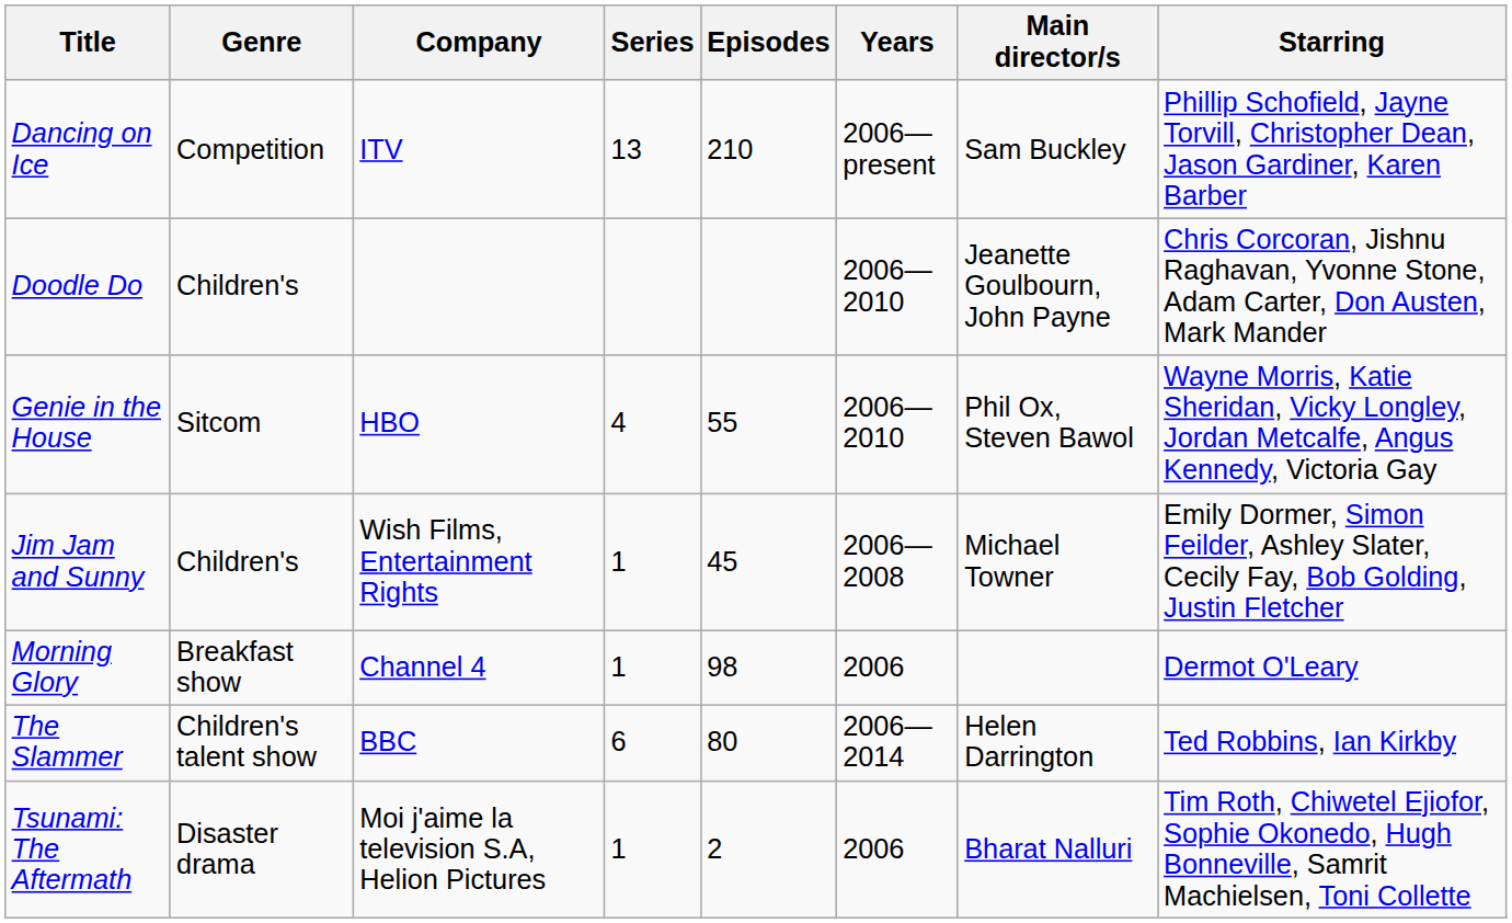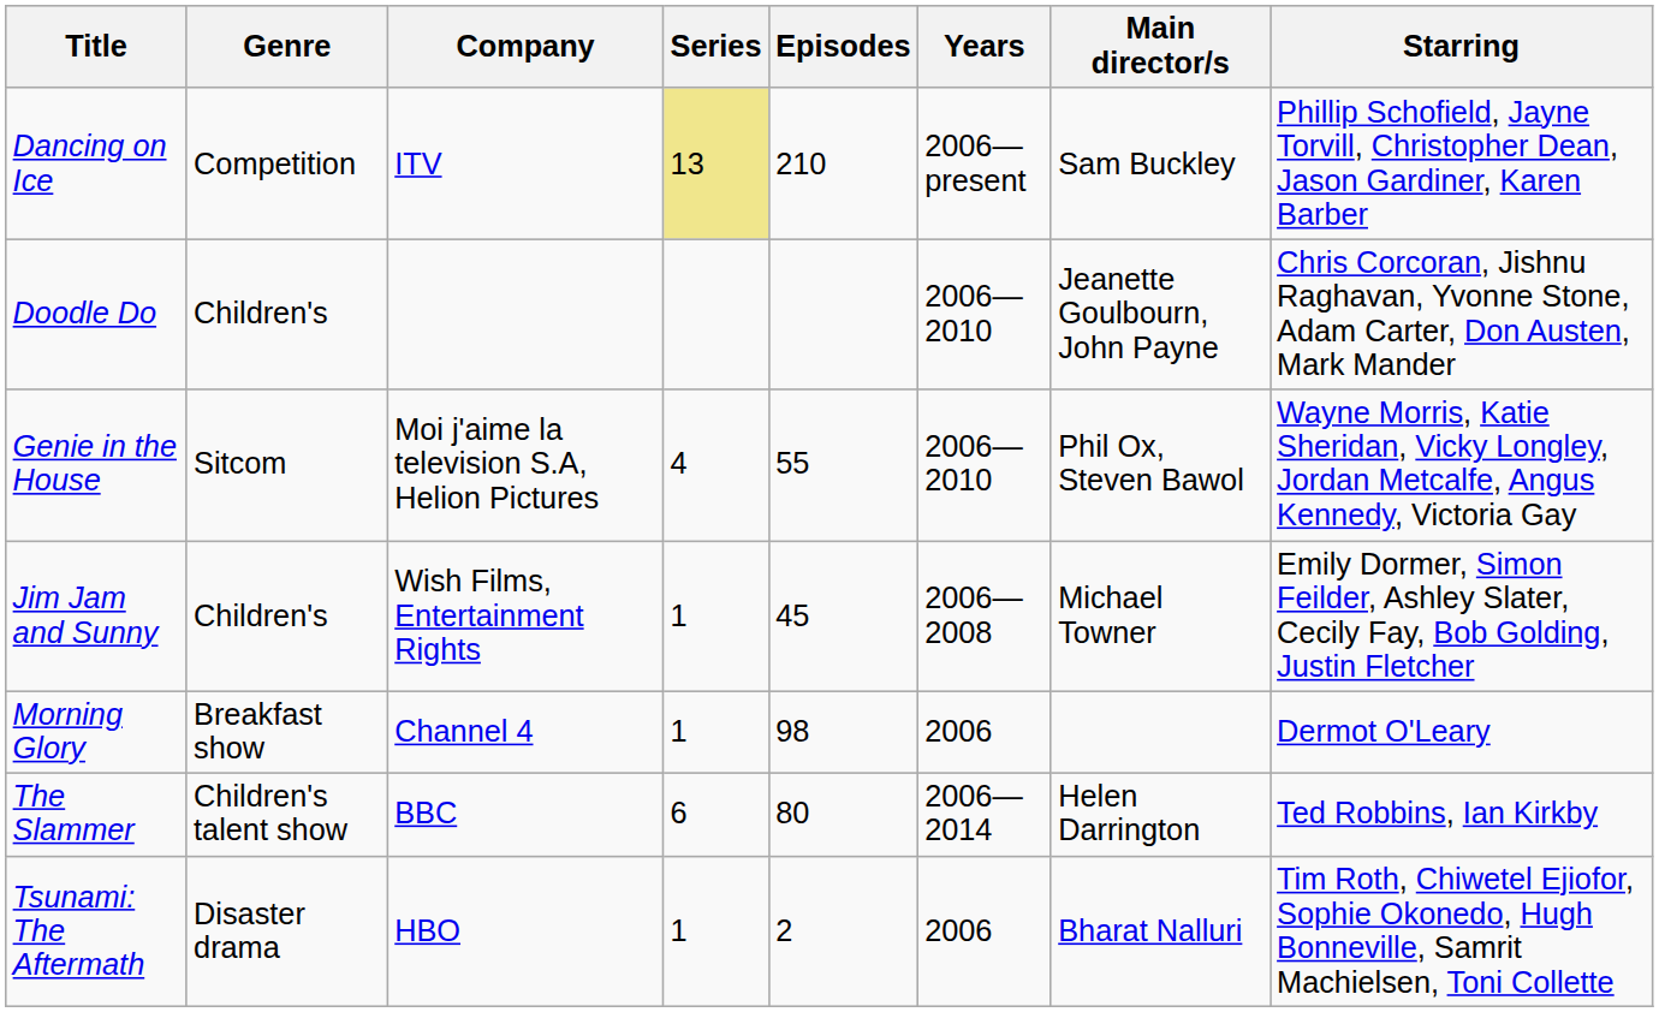 <table class="wikitable unsortable">
 <tr>
 <th>Title</th>
 <th>Genre</th>
 <th>Company</th>
 <th>Series</th>
 <th>Episodes</th>
 <th>Years</th>
 <th>Main director/s</th>
 <th>Starring</th>
 </tr>
 <tr>
 <td><em><a href='#'>Dancing on Ice</a></em></td>
 <td>Competition</td>
 <td><a href='#'>ITV</a></td>
-<td>13</td>
+<td style="background: khaki;">13</td>
 <td>210</td>
 <td>2006—present</td>
 <td>Sam Buckley</td>
 <td><a href='#'>Phillip Schofield</a>, <a href='#'>Jayne Torvill</a>, <a href='#'>Christopher Dean</a>, <a href='#'>Jason Gardiner</a>, <a href='#'>Karen Barber</a></td>
 </tr>
 <tr>
 <td><em><a href='#'>Doodle Do</a></em></td>
 <td>Children's</td>
 <td></td>
 <td></td>
 <td></td>
 <td>2006—2010</td>
 <td>Jeanette Goulbourn, John Payne</td>
 <td><a href='#'>Chris Corcoran</a>, Jishnu Raghavan, Yvonne Stone, Adam Carter, <a href='#'>Don Austen</a>, Mark Mander</td>
 </tr>
 <tr>
 <td><em><a href='#'>Genie in the House</a></em></td>
 <td>Sitcom</td>
-<td><a href='#'>HBO</a></td>
+<td>Moi j'aime la television S.A, Helion Pictures</td>
 <td>4</td>
 <td>55</td>
 <td>2006—2010</td>
 <td>Phil Ox, Steven Bawol</td>
 <td><a href='#'>Wayne Morris</a>, <a href='#'>Katie Sheridan</a>, <a href='#'>Vicky Longley</a>, <a href='#'>Jordan Metcalfe</a>, <a href='#'>Angus Kennedy</a>, Victoria Gay</td>
 </tr>
 <tr>
 <td><em><a href='#'>Jim Jam and Sunny</a></em></td>
 <td>Children's</td>
 <td>Wish Films, <a href='#'>Entertainment Rights</a></td>
 <td>1</td>
 <td>45</td>
 <td>2006—2008</td>
 <td>Michael Towner</td>
 <td>Emily Dormer, <a href='#'>Simon Feilder</a>, Ashley Slater, Cecily Fay, <a href='#'>Bob Golding</a>, <a href='#'>Justin Fletcher</a></td>
 </tr>
 <tr>
 <td><em><a href='#'>Morning Glory</a></em></td>
 <td>Breakfast show</td>
 <td><a href='#'>Channel 4</a></td>
 <td>1</td>
 <td>98</td>
 <td>2006</td>
 <td></td>
 <td><a href='#'>Dermot O'Leary</a></td>
 </tr>
 <tr>
 <td><em><a href='#'>The Slammer</a></em></td>
 <td>Children's talent show</td>
 <td><a href='#'>BBC</a></td>
 <td>6</td>
 <td>80</td>
 <td>2006—2014</td>
 <td>Helen Darrington</td>
 <td><a href='#'>Ted Robbins</a>, <a href='#'>Ian Kirkby</a></td>
 </tr>
 <tr>
 <td><em><a href='#'>Tsunami: The Aftermath</a></em></td>
 <td>Disaster drama</td>
-<td>Moi j'aime la television S.A, Helion Pictures</td>
+<td><a href='#'>HBO</a></td>
 <td>1</td>
 <td>2</td>
 <td>2006</td>
 <td><a href='#'>Bharat Nalluri</a></td>
 <td><a href='#'>Tim Roth</a>, <a href='#'>Chiwetel Ejiofor</a>, <a href='#'>Sophie Okonedo</a>, <a href='#'>Hugh Bonneville</a>, Samrit Machielsen, <a href='#'>Toni Collette</a></td>
 </tr>
 <tr>
 </tr>
 </table>
